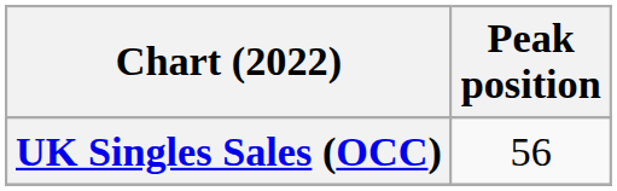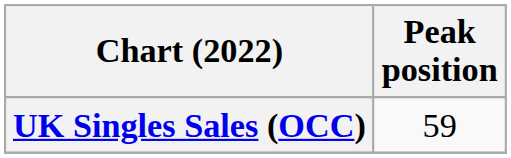 <table class="wikitable sortable plainrowheaders" style="text-align:center">
 <tr>
 <th scope="col">Chart (2022)</th>
 <th scope="col">Peak<br>position</th>
 </tr>
 <tr>
 </tr>
 <tr>
 <th scope="row"><a href='#'>UK Singles Sales</a> (<a href='#'>OCC</a>)</th>
-<td>56</td>
+<td>59</td>
 </tr>
 <tr>
 </tr>
 <tr>
 </tr>
 </table>
